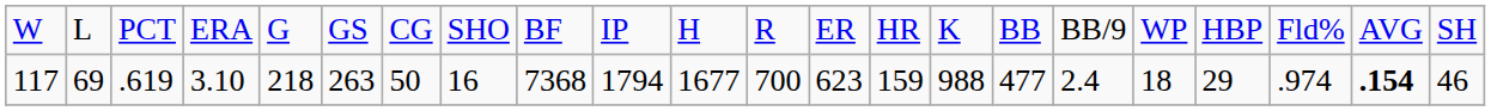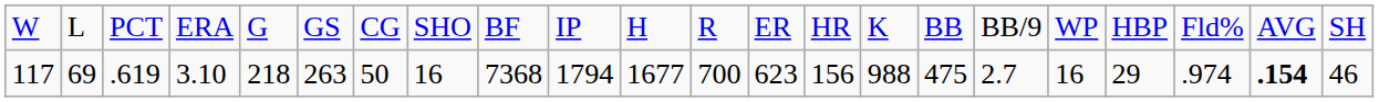 <table class="wikitable">
 <tr>
 <td><a href='#'>W</a></td>
 <td>L</td>
 <td><a href='#'>PCT</a></td>
 <td><a href='#'>ERA</a></td>
 <td><a href='#'>G</a></td>
 <td><a href='#'>GS</a></td>
 <td><a href='#'>CG</a></td>
 <td><a href='#'>SHO</a></td>
 <td><a href='#'>BF</a></td>
 <td><a href='#'>IP</a></td>
 <td><a href='#'>H</a></td>
 <td><a href='#'>R</a></td>
 <td><a href='#'>ER</a></td>
 <td><a href='#'>HR</a></td>
 <td><a href='#'>K</a></td>
 <td><a href='#'>BB</a></td>
 <td>BB/9</td>
 <td><a href='#'>WP</a></td>
 <td><a href='#'>HBP</a></td>
 <td><a href='#'>Fld%</a></td>
 <td><a href='#'>AVG</a></td>
 <td><a href='#'>SH</a></td>
 </tr>
 <tr>
 <td>117</td>
 <td>69</td>
 <td>.619</td>
 <td>3.10</td>
 <td>218</td>
 <td>263</td>
 <td>50</td>
 <td>16</td>
 <td>7368</td>
 <td>1794</td>
 <td>1677</td>
 <td>700</td>
 <td>623</td>
-<td>159</td>
+<td>156</td>
 <td>988</td>
-<td>477</td>
-<td>2.4</td>
-<td>18</td>
+<td>475</td>
+<td>2.7</td>
+<td>16</td>
 <td>29</td>
 <td>.974</td>
 <td><strong>.154</strong></td>
 <td>46</td>
 </tr>
 </table>
